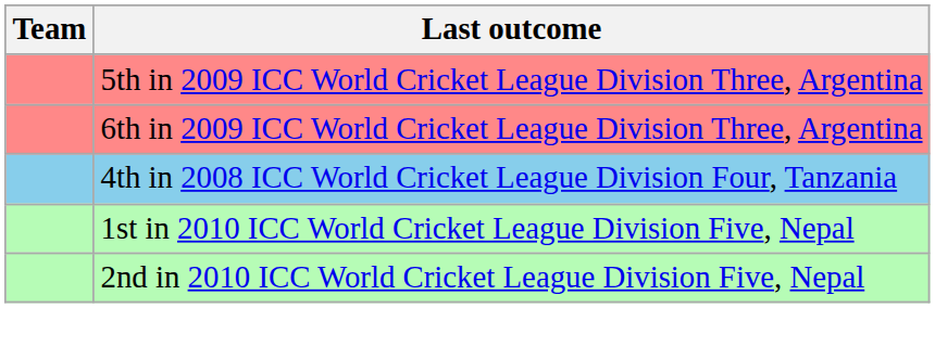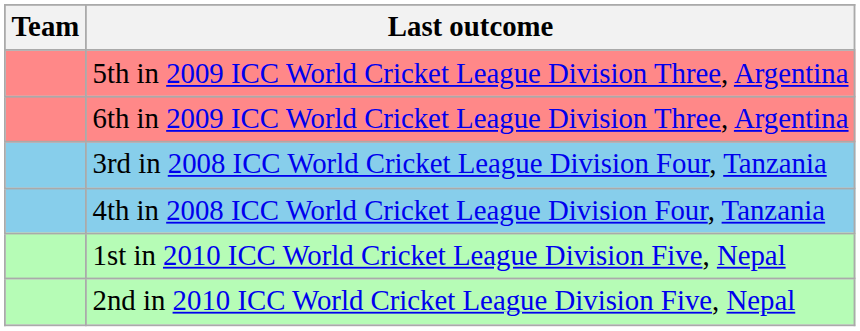 <table class="wikitable">
 <tr>
 <th>Team</th>
 <th>Last outcome</th>
 </tr>
 <tr style="background:#FF8888;">
 <td></td>
 <td>5th in <a href='#'>2009 ICC World Cricket League Division Three</a>, <a href='#'>Argentina</a></td>
 </tr>
 <tr style="background:#FF8888;">
 <td></td>
 <td>6th in <a href='#'>2009 ICC World Cricket League Division Three</a>, <a href='#'>Argentina</a></td>
 </tr>
 <tr style="background:skyblue;">
 <td></td>
+<td>3rd in <a href='#'>2008 ICC World Cricket League Division Four</a>, <a href='#'>Tanzania</a></td>
+</tr>
+<tr style="background:skyblue;">
+<td></td>
 <td>4th in <a href='#'>2008 ICC World Cricket League Division Four</a>, <a href='#'>Tanzania</a></td>
 </tr>
 <tr style="background:#b6fcb6;">
 <td></td>
 <td>1st in <a href='#'>2010 ICC World Cricket League Division Five</a>, <a href='#'>Nepal</a></td>
 </tr>
 <tr style="background:#b6fcb6;">
 <td></td>
 <td>2nd in <a href='#'>2010 ICC World Cricket League Division Five</a>, <a href='#'>Nepal</a></td>
 </tr>
 </table>
